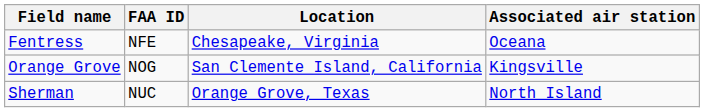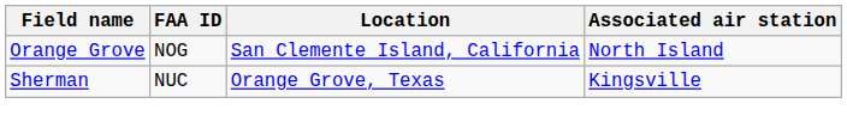 <table class="wikitable sortable">
 <tr>
 <th>Field name</th>
 <th>FAA ID</th>
 <th>Location</th>
 <th>Associated air station</th>
 </tr>
 <tr>
-<td><a href='#'>Fentress</a></td>
-<td>NFE</td>
-<td><a href='#'>Chesapeake, Virginia</a></td>
-<td><a href='#'>Oceana</a></td>
-</tr>
-<tr>
 <td><a href='#'>Orange Grove</a></td>
 <td>NOG</td>
 <td><a href='#'>San Clemente Island, California</a></td>
-<td><a href='#'>Kingsville</a></td>
+<td><a href='#'>North Island</a></td>
 </tr>
 <tr>
 <td><a href='#'>Sherman</a></td>
 <td>NUC</td>
 <td><a href='#'>Orange Grove, Texas</a></td>
-<td><a href='#'>North Island</a></td>
+<td><a href='#'>Kingsville</a></td>
 </tr>
 </table>
